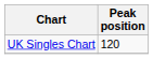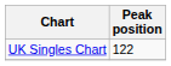 <table class="wikitable">
 <tr>
 <th>Chart</th>
 <th>Peak<br>position</th>
 </tr>
 <tr>
 <td><a href='#'>UK Singles Chart</a></td>
-<td>120</td>
+<td>122</td>
 </tr>
 <tr>
 </tr>
 </table>
